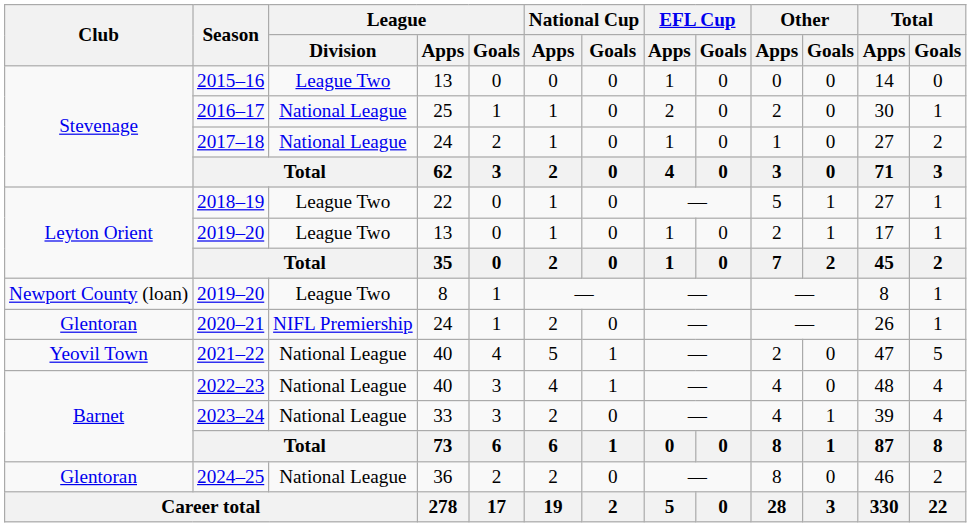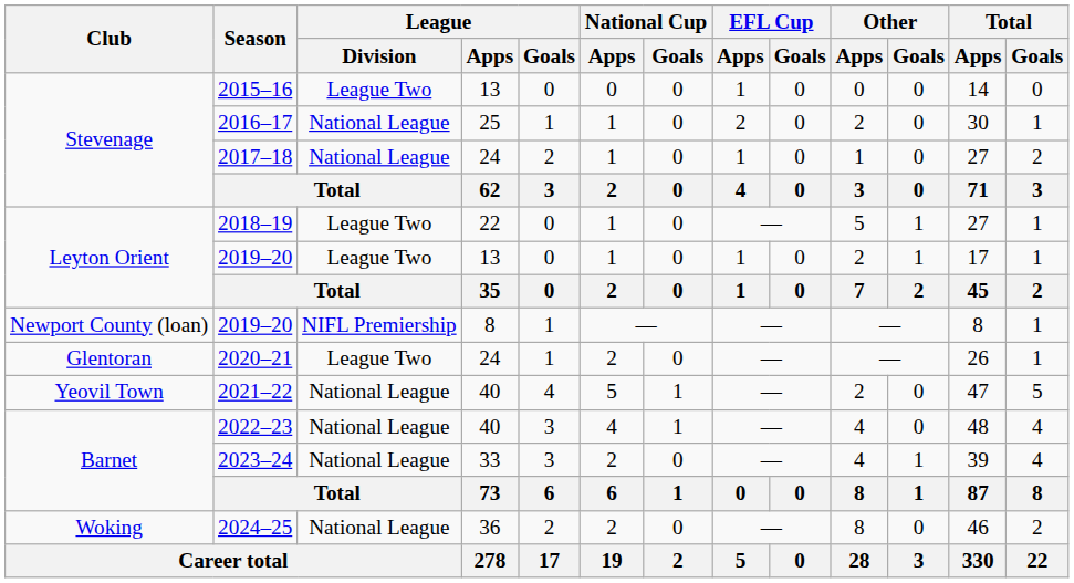 <table class="wikitable" style="text-align: center;">
 <tr>
 <th rowspan=2>Club</th>
 <th rowspan=2>Season</th>
 <th colspan=3>League</th>
 <th colspan=2>National Cup</th>
 <th colspan=2><a href='#'>EFL Cup</a></th>
 <th colspan=2>Other</th>
 <th colspan=2>Total</th>
 </tr>
 <tr>
 <th>Division</th>
 <th>Apps</th>
 <th>Goals</th>
 <th>Apps</th>
 <th>Goals</th>
 <th>Apps</th>
 <th>Goals</th>
 <th>Apps</th>
 <th>Goals</th>
 <th>Apps</th>
 <th>Goals</th>
 </tr>
 <tr>
 <td rowspan=4><a href='#'>Stevenage</a></td>
 <td><a href='#'>2015–16</a></td>
 <td><a href='#'>League Two</a></td>
 <td>13</td>
 <td>0</td>
 <td>0</td>
 <td>0</td>
 <td>1</td>
 <td>0</td>
 <td>0</td>
 <td>0</td>
 <td>14</td>
 <td>0</td>
 </tr>
 <tr>
 <td><a href='#'>2016–17</a></td>
 <td><a href='#'>National League</a></td>
 <td>25</td>
 <td>1</td>
 <td>1</td>
 <td>0</td>
 <td>2</td>
 <td>0</td>
 <td>2</td>
 <td>0</td>
 <td>30</td>
 <td>1</td>
 </tr>
 <tr>
 <td><a href='#'>2017–18</a></td>
 <td><a href='#'>National League</a></td>
 <td>24</td>
 <td>2</td>
 <td>1</td>
 <td>0</td>
 <td>1</td>
 <td>0</td>
 <td>1</td>
 <td>0</td>
 <td>27</td>
 <td>2</td>
 </tr>
 <tr>
 <th colspan=2>Total</th>
 <th>62</th>
 <th>3</th>
 <th>2</th>
 <th>0</th>
 <th>4</th>
 <th>0</th>
 <th>3</th>
 <th>0</th>
 <th>71</th>
 <th>3</th>
 </tr>
 <tr>
 <td rowspan=3><a href='#'>Leyton Orient</a></td>
 <td><a href='#'>2018–19</a></td>
 <td>League Two</td>
 <td>22</td>
 <td>0</td>
 <td>1</td>
 <td>0</td>
 <td colspan="2">—</td>
 <td>5</td>
 <td>1</td>
 <td>27</td>
 <td>1</td>
 </tr>
 <tr>
 <td><a href='#'>2019–20</a></td>
 <td>League Two</td>
 <td>13</td>
 <td>0</td>
 <td>1</td>
 <td>0</td>
 <td>1</td>
 <td>0</td>
 <td>2</td>
 <td>1</td>
 <td>17</td>
 <td>1</td>
 </tr>
 <tr>
 <th colspan=2>Total</th>
 <th>35</th>
 <th>0</th>
 <th>2</th>
 <th>0</th>
 <th>1</th>
 <th>0</th>
 <th>7</th>
 <th>2</th>
 <th>45</th>
 <th>2</th>
 </tr>
 <tr>
 <td><a href='#'>Newport County</a> (loan)</td>
 <td><a href='#'>2019–20</a></td>
-<td>League Two</td>
+<td><a href='#'>NIFL Premiership</a></td>
 <td>8</td>
 <td>1</td>
 <td colspan="2">—</td>
 <td colspan="2">—</td>
 <td colspan="2">—</td>
 <td>8</td>
 <td>1</td>
 </tr>
 <tr>
 <td><a href='#'>Glentoran</a></td>
 <td><a href='#'>2020–21</a></td>
-<td><a href='#'>NIFL Premiership</a></td>
+<td>League Two</td>
 <td>24</td>
 <td>1</td>
 <td>2</td>
 <td>0</td>
 <td colspan=2>—</td>
 <td colspan=2>—</td>
 <td>26</td>
 <td>1</td>
 </tr>
 <tr>
 <td><a href='#'>Yeovil Town</a></td>
 <td><a href='#'>2021–22</a></td>
 <td>National League</td>
 <td>40</td>
 <td>4</td>
 <td>5</td>
 <td>1</td>
 <td colspan=2>—</td>
 <td>2</td>
 <td>0</td>
 <td>47</td>
 <td>5</td>
 </tr>
 <tr>
 <td rowspan=3><a href='#'>Barnet</a></td>
 <td><a href='#'>2022–23</a></td>
 <td>National League</td>
 <td>40</td>
 <td>3</td>
 <td>4</td>
 <td>1</td>
 <td colspan=2>—</td>
 <td>4</td>
 <td>0</td>
 <td>48</td>
 <td>4</td>
 </tr>
 <tr>
 <td><a href='#'>2023–24</a></td>
 <td>National League</td>
 <td>33</td>
 <td>3</td>
 <td>2</td>
 <td>0</td>
 <td colspan=2>—</td>
 <td>4</td>
 <td>1</td>
 <td>39</td>
 <td>4</td>
 </tr>
 <tr>
 <th colspan=2>Total</th>
 <th>73</th>
 <th>6</th>
 <th>6</th>
 <th>1</th>
 <th>0</th>
 <th>0</th>
 <th>8</th>
 <th>1</th>
 <th>87</th>
 <th>8</th>
 </tr>
 <tr>
-<td><a href='#'>Glentoran</a></td>
+<td><a href='#'>Woking</a></td>
 <td><a href='#'>2024–25</a></td>
 <td>National League</td>
 <td>36</td>
 <td>2</td>
 <td>2</td>
 <td>0</td>
 <td colspan=2>—</td>
 <td>8</td>
 <td>0</td>
 <td>46</td>
 <td>2</td>
 </tr>
 <tr>
 <th colspan=3>Career total</th>
 <th>278</th>
 <th>17</th>
 <th>19</th>
 <th>2</th>
 <th>5</th>
 <th>0</th>
 <th>28</th>
 <th>3</th>
 <th>330</th>
 <th>22</th>
 </tr>
 </table>
